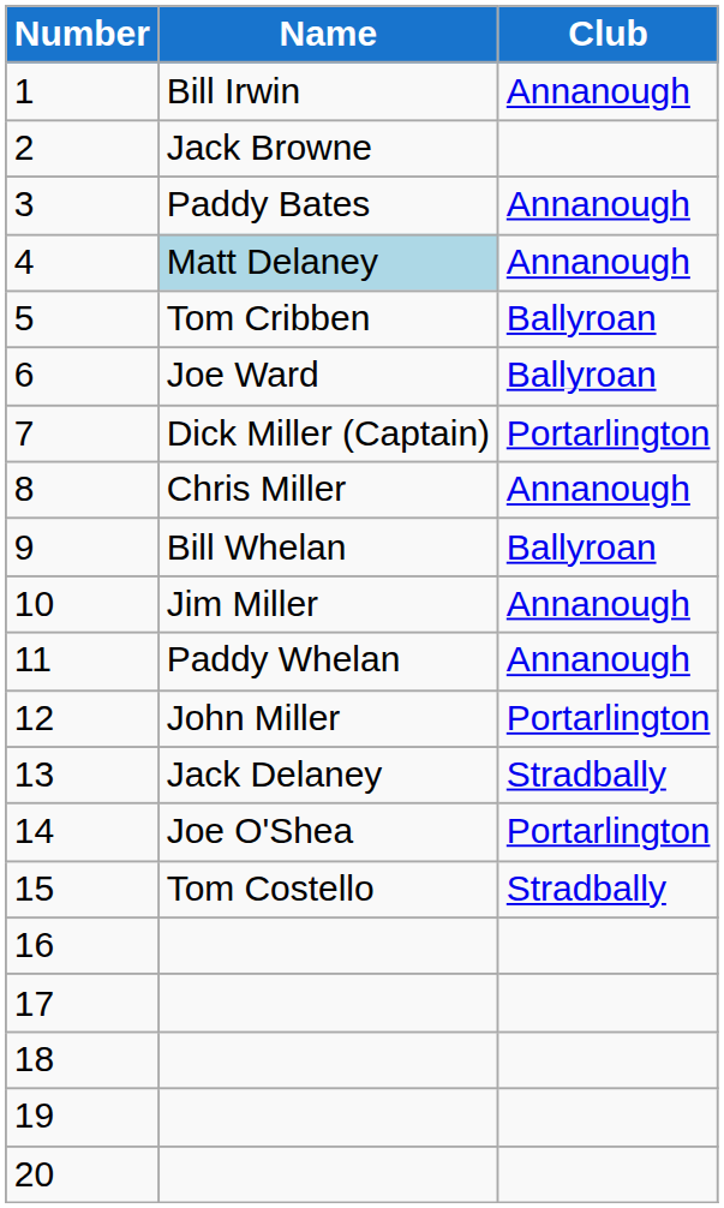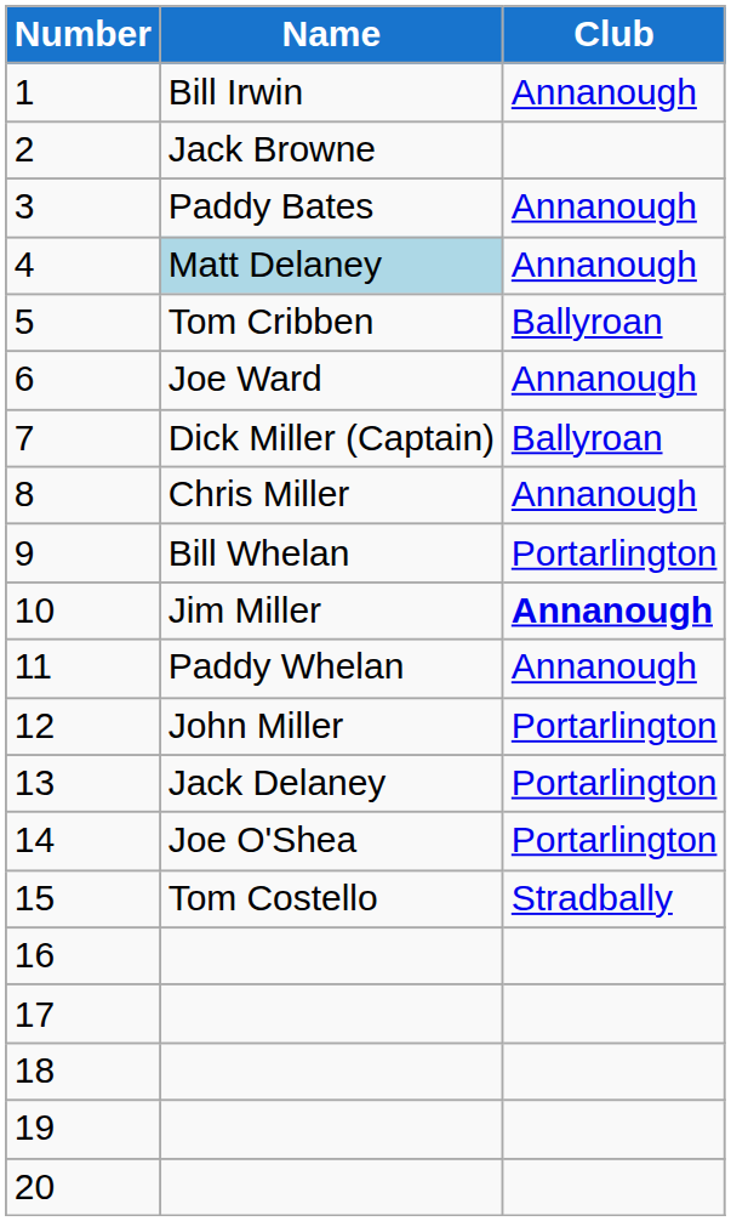 <table class="wikitable">
 <tr style="text-align:center;background:#1874CD;color:white;">
 <td><strong>Number </strong></td>
 <td><strong>Name</strong></td>
 <td><strong>Club</strong></td>
 </tr>
 <tr>
 <td>1</td>
 <td>Bill Irwin</td>
 <td><a href='#'>Annanough</a></td>
 </tr>
 <tr>
 <td>2</td>
 <td>Jack Browne</td>
 <td></td>
 </tr>
 <tr>
 <td>3</td>
 <td>Paddy Bates</td>
 <td><a href='#'>Annanough</a></td>
 </tr>
 <tr>
 <td>4</td>
 <td style="background: lightblue;">Matt Delaney</td>
 <td><a href='#'>Annanough</a></td>
 </tr>
 <tr>
 <td>5</td>
 <td>Tom Cribben</td>
 <td><a href='#'>Ballyroan</a></td>
 </tr>
 <tr>
 <td>6</td>
 <td>Joe Ward</td>
-<td><a href='#'>Ballyroan</a></td>
+<td><a href='#'>Annanough</a></td>
 </tr>
 <tr>
 <td>7</td>
 <td>Dick Miller (Captain)</td>
-<td><a href='#'>Portarlington</a></td>
+<td><a href='#'>Ballyroan</a></td>
 </tr>
 <tr>
 <td>8</td>
 <td>Chris Miller</td>
 <td><a href='#'>Annanough</a></td>
 </tr>
 <tr>
 <td>9</td>
 <td>Bill Whelan</td>
-<td><a href='#'>Ballyroan</a></td>
+<td><a href='#'>Portarlington</a></td>
 </tr>
 <tr>
 <td>10</td>
 <td>Jim Miller</td>
-<td><a href='#'>Annanough</a></td>
+<td><strong><a href='#'>Annanough</a></strong></td>
 </tr>
 <tr>
 <td>11</td>
 <td>Paddy Whelan</td>
 <td><a href='#'>Annanough</a></td>
 </tr>
 <tr>
 <td>12</td>
 <td>John Miller</td>
 <td><a href='#'>Portarlington</a></td>
 </tr>
 <tr>
 <td>13</td>
 <td>Jack Delaney</td>
-<td><a href='#'>Stradbally</a></td>
+<td><a href='#'>Portarlington</a></td>
 </tr>
 <tr>
 <td>14</td>
 <td>Joe O'Shea</td>
 <td><a href='#'>Portarlington</a></td>
 </tr>
 <tr>
 <td>15</td>
 <td>Tom Costello</td>
 <td><a href='#'>Stradbally</a></td>
 </tr>
 <tr>
 <td>16</td>
 <td></td>
 <td></td>
 </tr>
 <tr>
 <td>17</td>
 <td></td>
 <td></td>
 </tr>
 <tr>
 <td>18</td>
 <td></td>
 <td></td>
 </tr>
 <tr>
 <td>19</td>
 <td></td>
 <td></td>
 </tr>
 <tr>
 <td>20</td>
 <td></td>
 <td></td>
 </tr>
 <tr>
 </tr>
 </table>
